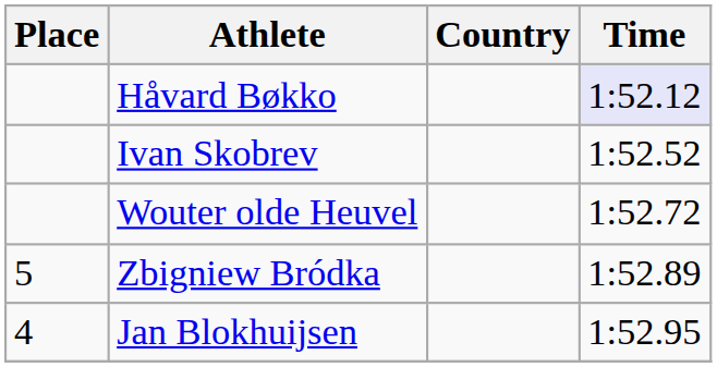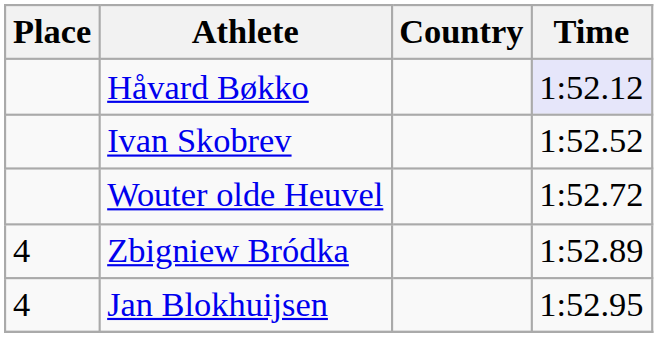 <table class="wikitable" border="1">
 <tr>
 <th>Place</th>
 <th>Athlete</th>
 <th>Country</th>
 <th>Time</th>
 </tr>
 <tr>
 <td></td>
 <td><a href='#'>Håvard Bøkko</a></td>
 <td></td>
 <td style="background: lavender;">1:52.12</td>
 </tr>
 <tr>
 <td></td>
 <td><a href='#'>Ivan Skobrev</a></td>
 <td></td>
 <td>1:52.52</td>
 </tr>
 <tr>
 <td></td>
 <td><a href='#'>Wouter olde Heuvel</a></td>
 <td></td>
 <td>1:52.72</td>
 </tr>
 <tr>
-<td>5</td>
+<td>4</td>
 <td><a href='#'>Zbigniew Bródka</a></td>
 <td></td>
 <td>1:52.89</td>
 </tr>
 <tr>
 <td>4</td>
 <td><a href='#'>Jan Blokhuijsen</a></td>
 <td></td>
 <td>1:52.95</td>
 </tr>
 <tr>
 </tr>
 </table>
